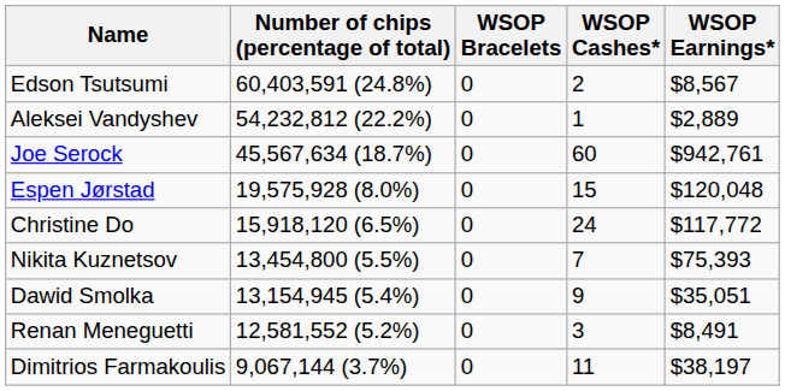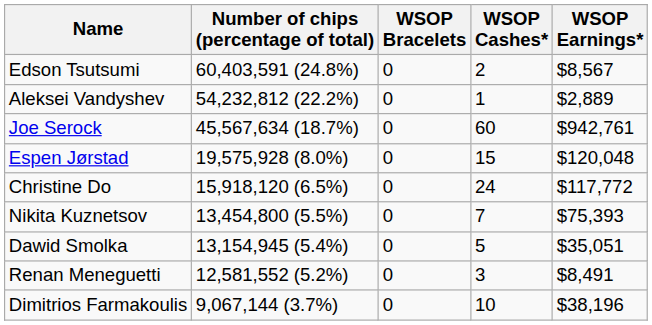 <table class="wikitable sortable">
 <tr>
 <th>Name</th>
 <th>Number of chips<br>(percentage of total)</th>
 <th>WSOP<br>Bracelets</th>
 <th>WSOP<br>Cashes*</th>
 <th>WSOP<br>Earnings*</th>
 </tr>
 <tr>
 <td> Edson Tsutsumi</td>
 <td>60,403,591 (24.8%)</td>
 <td>0</td>
 <td>2</td>
 <td>$8,567</td>
 </tr>
 <tr>
 <td> Aleksei Vandyshev</td>
 <td>54,232,812 (22.2%)</td>
 <td>0</td>
 <td>1</td>
 <td>$2,889</td>
 </tr>
 <tr>
 <td> <a href='#'>Joe Serock</a></td>
 <td>45,567,634 (18.7%)</td>
 <td>0</td>
 <td>60</td>
 <td>$942,761</td>
 </tr>
 <tr>
 <td> <a href='#'>Espen Jørstad</a></td>
 <td>19,575,928 (8.0%)</td>
 <td>0</td>
 <td>15</td>
 <td>$120,048</td>
 </tr>
 <tr>
 <td> Christine Do</td>
 <td>15,918,120 (6.5%)</td>
 <td>0</td>
 <td>24</td>
 <td>$117,772</td>
 </tr>
 <tr>
 <td> Nikita Kuznetsov</td>
 <td>13,454,800 (5.5%)</td>
 <td>0</td>
 <td>7</td>
 <td>$75,393</td>
 </tr>
 <tr>
 <td> Dawid Smolka</td>
 <td>13,154,945 (5.4%)</td>
 <td>0</td>
-<td>9</td>
+<td>5</td>
 <td>$35,051</td>
 </tr>
 <tr>
 <td> Renan Meneguetti</td>
 <td>12,581,552 (5.2%)</td>
 <td>0</td>
 <td>3</td>
 <td>$8,491</td>
 </tr>
 <tr>
 <td> Dimitrios Farmakoulis</td>
 <td>9,067,144 (3.7%)</td>
 <td>0</td>
-<td>11</td>
-<td>$38,197</td>
+<td>10</td>
+<td>$38,196</td>
 </tr>
 </table>
